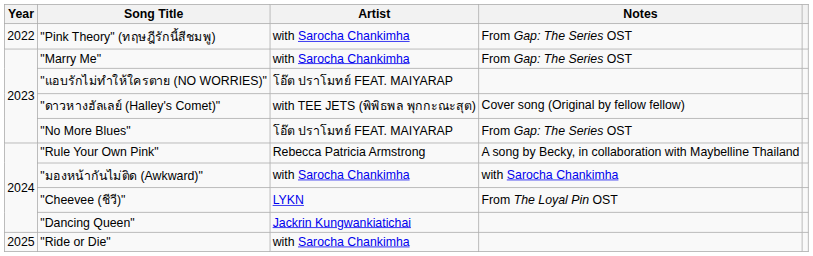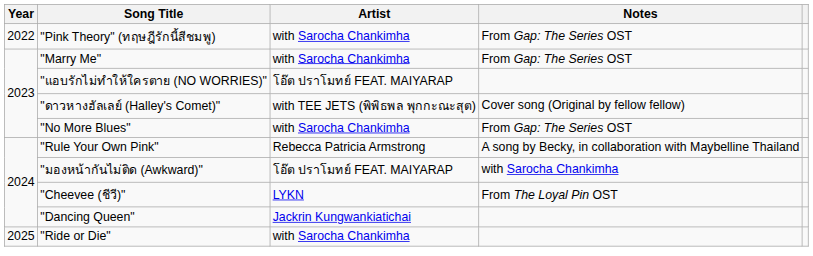 <table class="wikitable sortable">
 <tr>
 <th>Year</th>
 <th>Song Title</th>
 <th>Artist</th>
 <th>Notes</th>
 <th scope="col" class="unsortable"></th>
 </tr>
 <tr>
 <td rowspan="1">2022</td>
 <td>"Pink Theory" (ทฤษฎีรักนี้สีชมพู)</td>
 <td>with <a href='#'>Sarocha Chankimha</a></td>
 <td>From <em>Gap: The Series</em> OST</td>
 <td></td>
 </tr>
 <tr>
 <td rowspan="4">2023</td>
 <td>"Marry Me"</td>
 <td>with <a href='#'>Sarocha Chankimha</a></td>
 <td>From <em>Gap: The Series</em> OST</td>
 <td></td>
 </tr>
 <tr>
 <td>"แอบรักไม่ทำให้ใครตาย (NO WORRIES)"</td>
 <td>โอ๊ต ปราโมทย์ FEAT. MAIYARAP</td>
 <td></td>
 <td></td>
 </tr>
 <tr>
 <td>"ดาวหางฮัลเลย์ (Halley's Comet)"</td>
 <td>with TEE JETS (พิพิธพล พุกกะณะสุต)</td>
 <td>Cover song (Original by fellow fellow)</td>
 <td></td>
 </tr>
 <tr>
 <td>"No More Blues"</td>
-<td>โอ๊ต ปราโมทย์ FEAT. MAIYARAP</td>
+<td>with <a href='#'>Sarocha Chankimha</a></td>
 <td>From <em>Gap: The Series</em> OST</td>
 <td></td>
 </tr>
 <tr>
 <td rowspan="4">2024</td>
 <td>"Rule Your Own Pink"</td>
 <td>Rebecca Patricia Armstrong</td>
 <td>A song by Becky, in collaboration with Maybelline Thailand</td>
 <td></td>
 </tr>
 <tr>
 <td>"มองหน้ากันไม่ติด (Awkward)"</td>
-<td>with <a href='#'>Sarocha Chankimha</a></td>
+<td>โอ๊ต ปราโมทย์ FEAT. MAIYARAP</td>
 <td>with <a href='#'>Sarocha Chankimha</a></td>
 <td></td>
 </tr>
 <tr>
 <td>"Cheevee (ชีวี)"</td>
 <td><a href='#'>LYKN</a></td>
 <td>From <em>The Loyal Pin</em> OST</td>
 <td></td>
 </tr>
 <tr>
 <td>"Dancing Queen"</td>
 <td><a href='#'>Jackrin Kungwankiatichai</a></td>
 <td></td>
 <td></td>
 </tr>
 <tr>
 <td rowspan="5">2025</td>
 <td>"Ride or Die"</td>
 <td>with <a href='#'>Sarocha Chankimha</a></td>
 <td></td>
 <td></td>
 </tr>
 </table>
